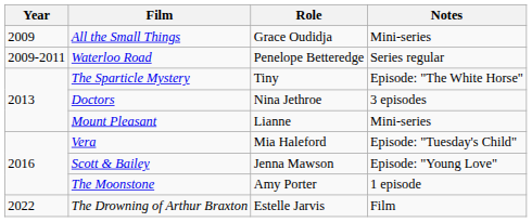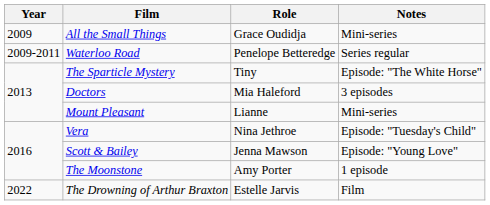 <table class="wikitable">
 <tr>
 <th>Year</th>
 <th>Film</th>
 <th>Role</th>
 <th>Notes</th>
 </tr>
 <tr>
 <td>2009</td>
 <td><em><a href='#'>All the Small Things</a></em></td>
 <td>Grace Oudidja</td>
 <td>Mini-series</td>
 </tr>
 <tr>
 <td>2009-2011</td>
 <td><em><a href='#'>Waterloo Road</a></em></td>
 <td>Penelope Betteredge</td>
 <td>Series regular</td>
 </tr>
 <tr>
 <td rowspan="3">2013</td>
 <td><em><a href='#'>The Sparticle Mystery</a></em></td>
 <td>Tiny</td>
 <td>Episode: "The White Horse"</td>
 </tr>
 <tr>
 <td><em><a href='#'>Doctors</a></em></td>
-<td>Nina Jethroe</td>
+<td>Mia Haleford</td>
 <td>3 episodes</td>
 </tr>
 <tr>
 <td><em><a href='#'>Mount Pleasant</a></em></td>
 <td>Lianne</td>
 <td>Mini-series</td>
 </tr>
 <tr>
 <td rowspan="3">2016</td>
 <td><em><a href='#'>Vera</a></em></td>
-<td>Mia Haleford</td>
+<td>Nina Jethroe</td>
 <td>Episode: "Tuesday's Child"</td>
 </tr>
 <tr>
 <td><em><a href='#'>Scott & Bailey</a></em></td>
 <td>Jenna Mawson</td>
 <td>Episode: "Young Love"</td>
 </tr>
 <tr>
 <td><em><a href='#'>The Moonstone</a></em></td>
 <td>Amy Porter</td>
 <td>1 episode</td>
 </tr>
 <tr>
 <td rowspan="1">2022</td>
 <td><em>The Drowning of Arthur Braxton</em></td>
 <td>Estelle Jarvis</td>
 <td>Film</td>
 </tr>
 </table>
